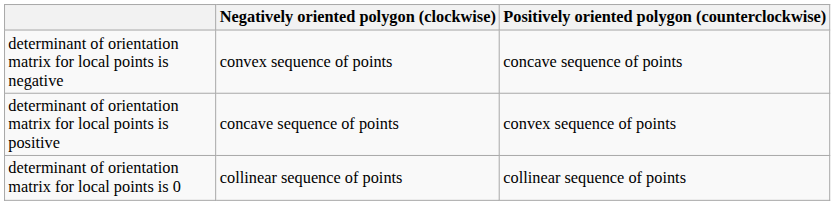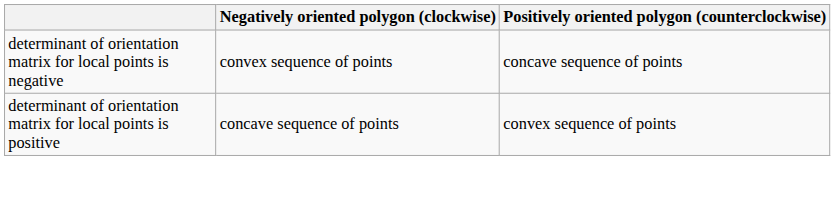 <table class="wikitable">
 <tr>
 <th width="200"></th>
 <th>Negatively oriented polygon (clockwise)</th>
 <th>Positively oriented polygon (counterclockwise)</th>
 </tr>
 <tr>
 <td>determinant of orientation matrix for local points is negative</td>
 <td>convex sequence of points</td>
 <td>concave sequence of points</td>
 </tr>
 <tr>
 <td>determinant of orientation matrix for local points is positive</td>
 <td>concave sequence of points</td>
 <td>convex sequence of points</td>
 </tr>
-<tr>
-<td>determinant of orientation matrix for local points is 0</td>
-<td>collinear sequence of points</td>
-<td>collinear sequence of points</td>
-</tr>
 </table>
